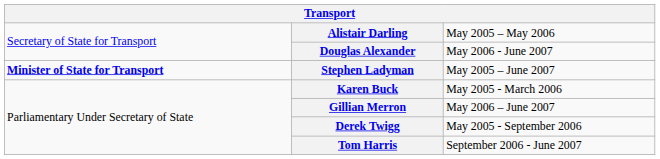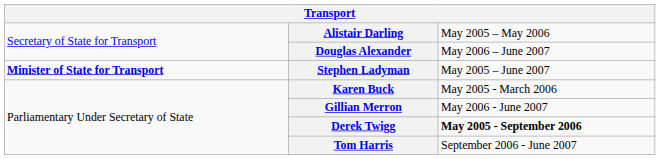 <table class="wikitable plainrowheaders" width=100% style="max-width:55em;">
 <tr>
 <th colspan=4><a href='#'>Transport</a></th>
 </tr>
 <tr>
 <td rowspan="2"><a href='#'>Secretary of State for Transport</a></td>
 <th scope="row" style="font-weight:bold;"><a href='#'>Alistair Darling</a></th>
 <td>May 2005 – May 2006</td>
 </tr>
 <tr>
 <th scope="row" style="font-weight:bold;"><a href='#'>Douglas Alexander</a></th>
-<td>May 2006 - June 2007</td>
+<td>May 2006 – June 2007</td>
 </tr>
 <tr>
 <td><strong><a href='#'>Minister of State for Transport</a></strong></td>
 <th scope="row"><a href='#'>Stephen Ladyman</a></th>
 <td>May 2005 – June 2007</td>
 </tr>
 <tr>
 <td rowspan="4">Parliamentary Under Secretary of State</td>
 <th scope="row"><a href='#'>Karen Buck</a></th>
 <td>May 2005 - March 2006</td>
 </tr>
 <tr>
 <th scope="row"><a href='#'>Gillian Merron</a></th>
-<td>May 2006 – June 2007</td>
+<td>May 2006 - June 2007</td>
 </tr>
 <tr>
 <th scope="row"><a href='#'>Derek Twigg</a></th>
-<td>May 2005 - September 2006</td>
+<td><strong>May 2005 - September 2006</strong></td>
 </tr>
 <tr>
 <th scope="row"><a href='#'>Tom Harris</a></th>
 <td>September 2006 - June 2007</td>
 </tr>
 </table>
